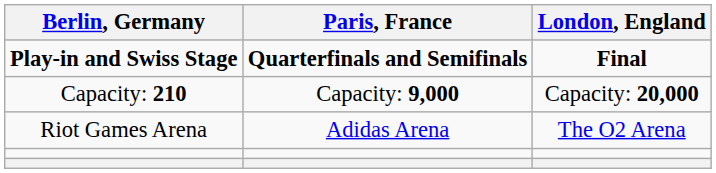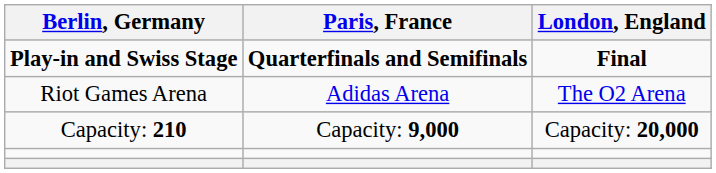 <table class="wikitable" style="text-align:center">
 <tr>
 <th><a href='#'>Berlin</a>, Germany</th>
 <th><a href='#'>Paris</a>, France</th>
 <th><a href='#'>London</a>, England</th>
 </tr>
 <tr>
 <td><strong>Play-in and Swiss Stage</strong></td>
 <td><strong>Quarterfinals and Semifinals</strong></td>
 <td><strong>Final</strong></td>
 </tr>
 <tr>
+<td>Riot Games Arena</td>
+<td><a href='#'>Adidas Arena</a></td>
+<td><a href='#'>The O2 Arena</a></td>
+</tr>
+<tr>
 <td>Capacity: <strong>210</strong></td>
 <td>Capacity: <strong>9,000</strong></td>
 <td>Capacity: <strong>20,000</strong></td>
-</tr>
-<tr>
-<td>Riot Games Arena</td>
-<td><a href='#'>Adidas Arena</a></td>
-<td><a href='#'>The O2 Arena</a></td>
 </tr>
 <tr>
 <td></td>
 <td></td>
 <td></td>
 </tr>
 <tr>
 <th></th>
 <th></th>
 <th></th>
 </tr>
 </table>
